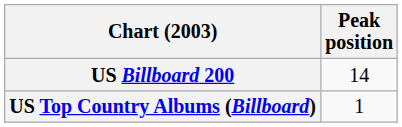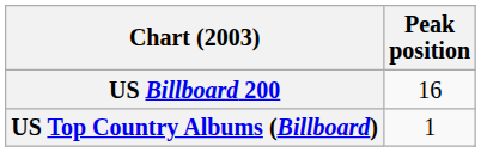 <table class="wikitable sortable plainrowheaders" style="text-align:center">
 <tr>
 <th scope="col">Chart (2003)</th>
 <th scope="col">Peak<br> position</th>
 </tr>
 <tr>
 <th scope="row">US <a href='#'><em>Billboard</em> 200</a></th>
-<td>14</td>
+<td>16</td>
 </tr>
 <tr>
 <th scope="row">US <a href='#'>Top Country Albums</a> (<em><a href='#'>Billboard</a></em>)</th>
 <td>1</td>
 </tr>
 </table>
